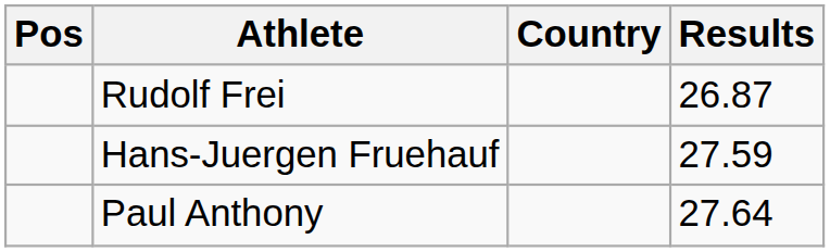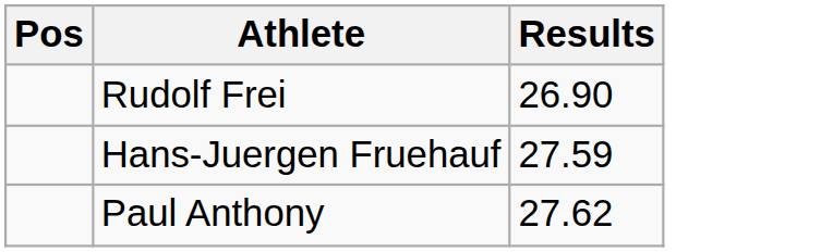 <table class="wikitable">
 <tr>
 <th>Pos</th>
 <th>Athlete</th>
-<th>Country</th>
 <th>Results</th>
 </tr>
 <tr>
 <td align="center"></td>
 <td>Rudolf Frei</td>
-<td></td>
-<td>26.87</td>
+<td>26.90</td>
 </tr>
 <tr>
 <td align="center"></td>
 <td>Hans-Juergen Fruehauf</td>
-<td></td>
 <td>27.59</td>
 </tr>
 <tr>
 <td align="center"></td>
 <td>Paul Anthony</td>
-<td></td>
-<td>27.64</td>
+<td>27.62</td>
 </tr>
 </table>
